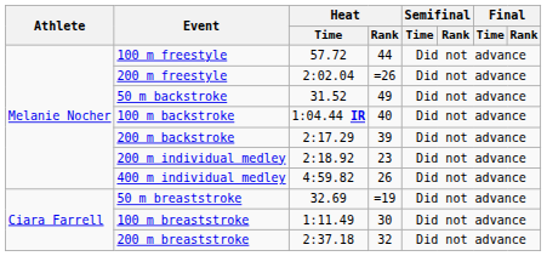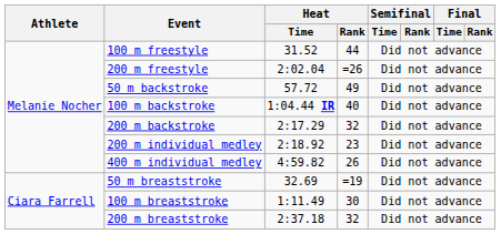 <table class="wikitable" style="text-align:center; font-size:90%">
 <tr>
 <th rowspan="2">Athlete</th>
 <th rowspan="2">Event</th>
 <th colspan="2">Heat</th>
 <th colspan="2">Semifinal</th>
 <th colspan="2">Final</th>
 </tr>
 <tr style="font-size:95%">
 <th>Time</th>
 <th>Rank</th>
 <th>Time</th>
 <th>Rank</th>
 <th>Time</th>
 <th>Rank</th>
 </tr>
 <tr>
 <td align=left rowspan=7><a href='#'>Melanie Nocher</a></td>
 <td align=left><a href='#'>100 m freestyle</a></td>
-<td>57.72</td>
+<td>31.52</td>
 <td>44</td>
 <td colspan=4>Did not advance</td>
 </tr>
 <tr>
 <td align=left><a href='#'>200 m freestyle</a></td>
 <td>2:02.04</td>
 <td>=26</td>
 <td colspan=4>Did not advance</td>
 </tr>
 <tr>
 <td align=left><a href='#'>50 m backstroke</a></td>
-<td>31.52</td>
+<td>57.72</td>
 <td>49</td>
 <td colspan=4>Did not advance</td>
 </tr>
 <tr>
 <td align=left><a href='#'>100 m backstroke</a></td>
 <td>1:04.44 <strong><a href='#'>IR</a></strong></td>
 <td>40</td>
 <td colspan=4>Did not advance</td>
 </tr>
 <tr>
 <td align=left><a href='#'>200 m backstroke</a></td>
 <td>2:17.29</td>
-<td>39</td>
+<td>32</td>
 <td colspan=4>Did not advance</td>
 </tr>
 <tr>
 <td align=left><a href='#'>200 m individual medley</a></td>
 <td>2:18.92</td>
 <td>23</td>
 <td colspan=4>Did not advance</td>
 </tr>
 <tr>
 <td align=left><a href='#'>400 m individual medley</a></td>
 <td>4:59.82</td>
 <td>26</td>
 <td colspan=4>Did not advance</td>
 </tr>
 <tr>
 <td align=left rowspan=3><a href='#'>Ciara Farrell</a></td>
 <td align=left><a href='#'>50 m breaststroke</a></td>
 <td>32.69</td>
 <td>=19</td>
 <td colspan=4>Did not advance</td>
 </tr>
 <tr>
 <td align=left><a href='#'>100 m breaststroke</a></td>
 <td>1:11.49</td>
 <td>30</td>
 <td colspan=4>Did not advance</td>
 </tr>
 <tr>
 <td align=left><a href='#'>200 m breaststroke</a></td>
 <td>2:37.18</td>
 <td>32</td>
 <td colspan=4>Did not advance</td>
 </tr>
 </table>
